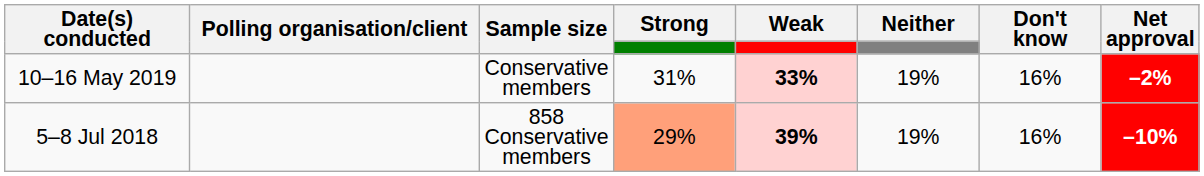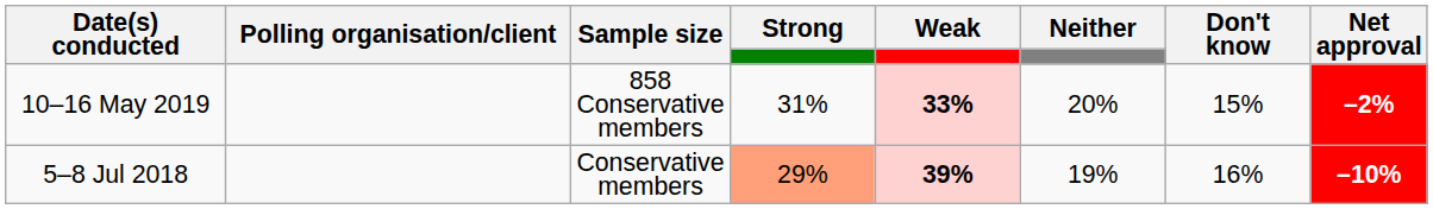 <table class="wikitable collapsible sortable" style="text-align:center;font-size:95%;line-height:14px;">
 <tr>
 <th rowspan="2" style="width:125px;">Date(s)<br>conducted</th>
 <th rowspan="2" style="width:200px;">Polling organisation/client</th>
 <th rowspan="2" style="width:60px;">Sample size</th>
 <th class="unsortable" style="width:80px;">Strong</th>
 <th class="unsortable" style="width: 80px;">Weak</th>
 <th class="unsortable" style="width:80px;">Neither</th>
 <th rowspan="2" class="unsortable" style="width:80px;">Don't know</th>
 <th rowspan="2" class="unsortable" style="width:20px;">Net approval</th>
 </tr>
 <tr>
 <th class="unsortable" style="background:green;width:60px;"></th>
 <th class="unsortable" style="background:red;width:60px;"></th>
 <th class="unsortable" style="background:grey;width:60px;"></th>
 </tr>
 <tr>
 <td>10–16 May 2019</td>
 <td></td>
-<td>Conservative members</td>
+<td>858 Conservative members</td>
 <td>31%</td>
 <td style="background:#FFD2D2"><strong>33%</strong></td>
-<td>19%</td>
-<td>16%</td>
+<td>20%</td>
+<td>15%</td>
 <td style="background:red;color:white;"><strong>–2%</strong></td>
 </tr>
 <tr>
 <td>5–8 Jul 2018</td>
 <td></td>
-<td>858 Conservative members</td>
+<td>Conservative members</td>
 <td style="background: lightsalmon;">29%</td>
 <td style="background:#FFD2D2"><strong>39%</strong></td>
 <td>19%</td>
 <td>16%</td>
 <td style="background:red;color:white;"><strong>–10%</strong></td>
 </tr>
 </table>
